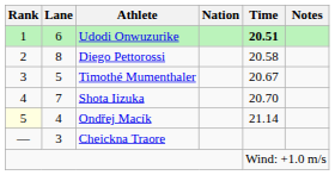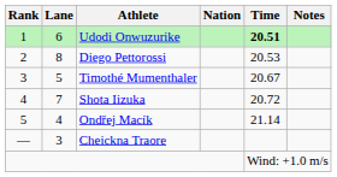 <table class="wikitable sortable" style="text-align:center;">
 <tr>
 <th>Rank</th>
 <th>Lane</th>
 <th>Athlete</th>
 <th>Nation</th>
 <th>Time</th>
 <th>Notes</th>
 </tr>
 <tr bgcolor=bbf3bb>
 <td>1</td>
 <td>6</td>
 <td align=left><a href='#'>Udodi Onwuzurike</a></td>
 <td align=left></td>
 <td><strong>20.51</strong></td>
 <td></td>
 </tr>
 <tr>
 <td>2</td>
 <td>8</td>
 <td align=left><a href='#'>Diego Pettorossi</a></td>
 <td align=left></td>
-<td>20.58</td>
+<td>20.53</td>
 <td></td>
 </tr>
 <tr>
 <td>3</td>
 <td>5</td>
 <td align=left><a href='#'>Timothé Mumenthaler</a></td>
 <td align=left></td>
 <td>20.67</td>
 <td></td>
 </tr>
 <tr>
 <td>4</td>
 <td>7</td>
 <td align=left><a href='#'>Shota Iizuka</a></td>
 <td align=left></td>
-<td>20.70</td>
+<td>20.72</td>
 <td></td>
 </tr>
 <tr>
-<td style="background: lightyellow;">5</td>
+<td>5</td>
 <td>4</td>
 <td align=left><a href='#'>Ondřej Macík</a></td>
 <td align=left></td>
 <td>21.14</td>
 <td></td>
 </tr>
 <tr>
 <td>—</td>
 <td>3</td>
 <td align=left><a href='#'>Cheickna Traore</a></td>
 <td align=left></td>
 <td></td>
 <td></td>
 </tr>
 <tr class="sortbottom">
 <td colspan="4"></td>
 <td colspan="2" style="text-align:left;">Wind: +1.0 m/s</td>
 </tr>
 </table>
